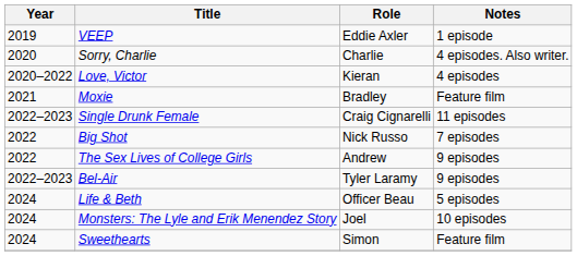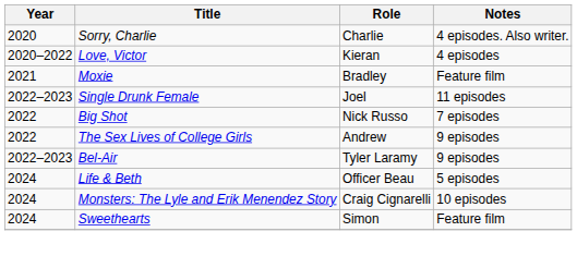 <table class="wikitable sortable">
 <tr>
 <th>Year</th>
 <th>Title</th>
 <th>Role</th>
 <th class="unsortable">Notes</th>
-</tr>
-<tr>
-<td>2019</td>
-<td><em><a href='#'>VEEP</a></em></td>
-<td>Eddie Axler</td>
-<td>1 episode</td>
 </tr>
 <tr>
 <td>2020</td>
 <td><em>Sorry, Charlie</em></td>
 <td>Charlie</td>
 <td>4 episodes. Also writer.</td>
 </tr>
 <tr>
 <td>2020–2022</td>
 <td><em><a href='#'>Love, Victor</a> </em></td>
 <td>Kieran</td>
 <td>4 episodes</td>
 </tr>
 <tr>
 <td>2021</td>
 <td><em><a href='#'>Moxie</a></em></td>
 <td>Bradley</td>
 <td>Feature film</td>
 </tr>
 <tr>
 <td>2022–2023</td>
 <td><em><a href='#'>Single Drunk Female</a></em></td>
-<td>Craig Cignarelli</td>
+<td>Joel</td>
 <td>11 episodes</td>
 </tr>
 <tr>
 <td>2022</td>
 <td><em><a href='#'>Big Shot</a></em></td>
 <td>Nick Russo</td>
 <td>7 episodes</td>
 </tr>
 <tr>
 <td>2022</td>
 <td><em><a href='#'>The Sex Lives of College Girls</a> </em></td>
 <td>Andrew</td>
 <td>9 episodes</td>
 </tr>
 <tr>
 <td>2022–2023</td>
 <td><em><a href='#'>Bel-Air</a></em></td>
 <td>Tyler Laramy</td>
 <td>9 episodes</td>
 </tr>
 <tr>
 <td>2024</td>
 <td><em><a href='#'>Life & Beth</a></em></td>
 <td>Officer Beau</td>
 <td>5 episodes</td>
 </tr>
 <tr>
 <td>2024</td>
 <td><em><a href='#'>Monsters: The Lyle and Erik Menendez Story</a></em></td>
-<td>Joel</td>
+<td>Craig Cignarelli</td>
 <td>10 episodes</td>
 </tr>
 <tr>
 <td>2024</td>
 <td><em><a href='#'>Sweethearts</a></em></td>
 <td>Simon</td>
 <td>Feature film</td>
 </tr>
 <tr>
 </tr>
 </table>
